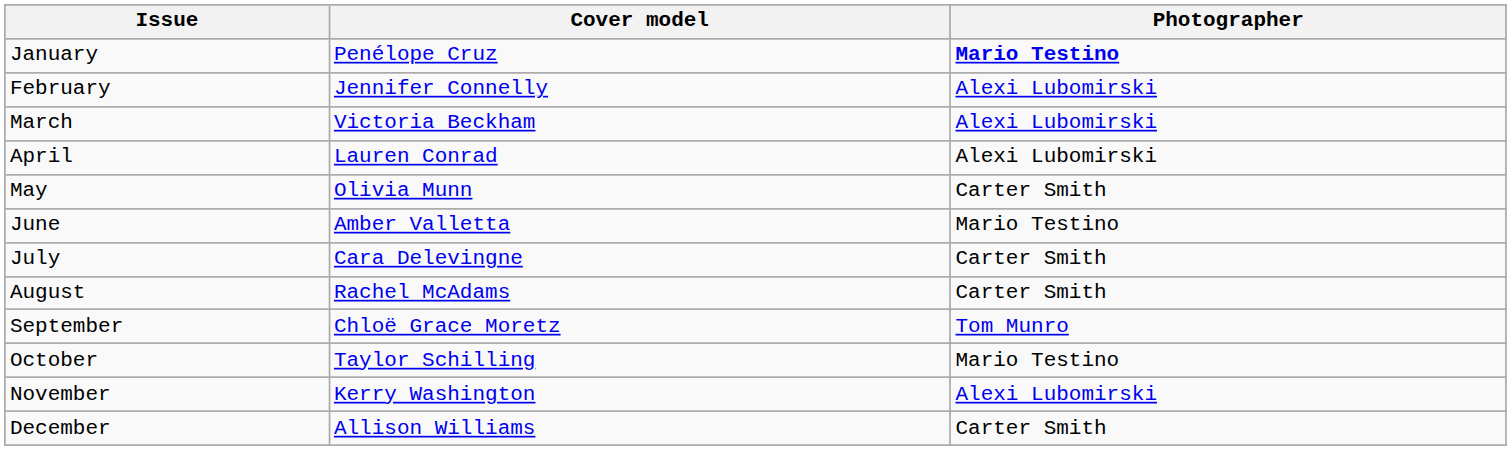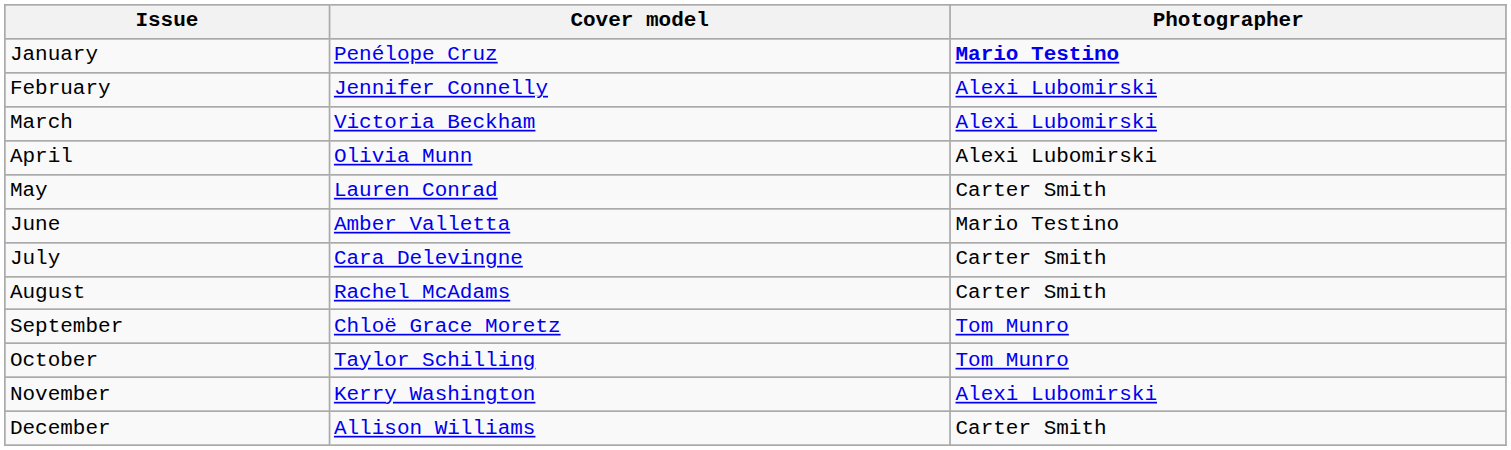 <table class="sortable wikitable"  style="font-size:95%; width:100%;">
 <tr>
 <th style="text-align:center;">Issue</th>
 <th style="text-align:center;">Cover model</th>
 <th style="text-align:center;">Photographer</th>
 </tr>
 <tr>
 <td>January</td>
 <td><a href='#'>Penélope Cruz</a></td>
 <td><strong><a href='#'>Mario Testino</a></strong></td>
 </tr>
 <tr>
 <td>February</td>
 <td><a href='#'>Jennifer Connelly</a></td>
 <td><a href='#'>Alexi Lubomirski</a></td>
 </tr>
 <tr>
 <td>March</td>
 <td><a href='#'>Victoria Beckham</a></td>
 <td><a href='#'>Alexi Lubomirski</a></td>
 </tr>
 <tr>
 <td>April</td>
-<td><a href='#'>Lauren Conrad</a></td>
+<td><a href='#'>Olivia Munn</a></td>
 <td>Alexi Lubomirski</td>
 </tr>
 <tr>
 <td>May</td>
-<td><a href='#'>Olivia Munn</a></td>
+<td><a href='#'>Lauren Conrad</a></td>
 <td>Carter Smith</td>
 </tr>
 <tr>
 <td>June</td>
 <td><a href='#'>Amber Valletta</a></td>
 <td>Mario Testino</td>
 </tr>
 <tr>
 <td>July</td>
 <td><a href='#'>Cara Delevingne</a></td>
 <td>Carter Smith</td>
 </tr>
 <tr>
 <td>August</td>
 <td><a href='#'>Rachel McAdams</a></td>
 <td>Carter Smith</td>
 </tr>
 <tr>
 <td>September</td>
 <td><a href='#'>Chloë Grace Moretz</a></td>
 <td><a href='#'>Tom Munro</a></td>
 </tr>
 <tr>
 <td>October</td>
 <td><a href='#'>Taylor Schilling</a></td>
-<td>Mario Testino</td>
+<td><a href='#'>Tom Munro</a></td>
 </tr>
 <tr>
 <td>November</td>
 <td><a href='#'>Kerry Washington</a></td>
 <td><a href='#'>Alexi Lubomirski</a></td>
 </tr>
 <tr>
 <td>December</td>
 <td><a href='#'>Allison Williams</a></td>
 <td>Carter Smith</td>
 </tr>
 </table>
